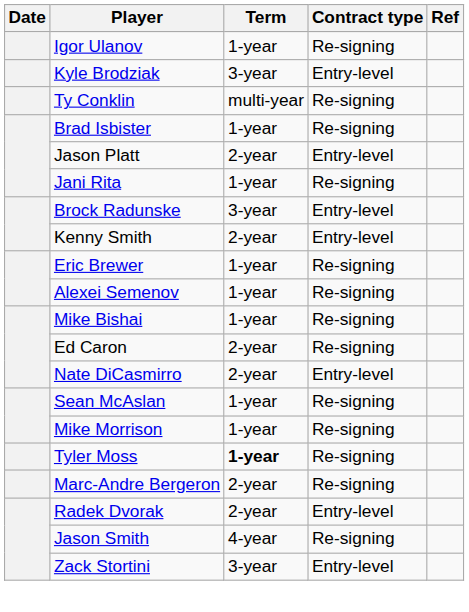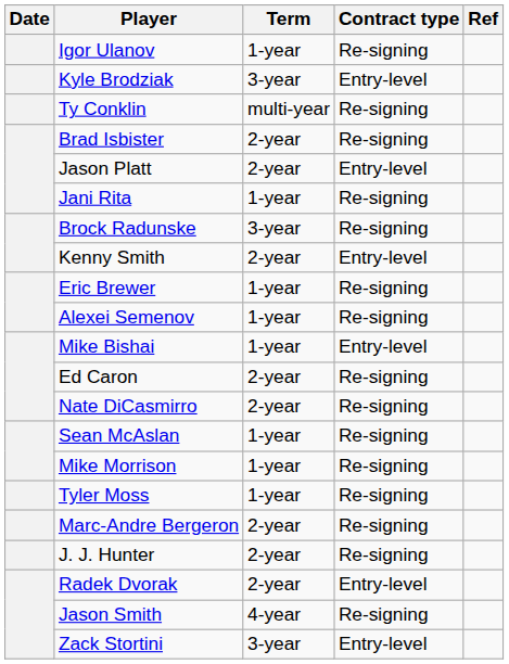 <table class="wikitable plainrowheaders">
 <tr style="background:#ddd; text-align:center;">
 <th>Date</th>
 <th>Player</th>
 <th>Term</th>
 <th>Contract type</th>
 <th>Ref</th>
 </tr>
 <tr>
 <th scope="row"></th>
 <td><a href='#'>Igor Ulanov</a></td>
 <td>1-year</td>
 <td>Re-signing</td>
 <td></td>
 </tr>
 <tr>
 <th scope="row"></th>
 <td><a href='#'>Kyle Brodziak</a></td>
 <td>3-year</td>
 <td>Entry-level</td>
 <td></td>
 </tr>
 <tr>
 <th scope="row"></th>
 <td><a href='#'>Ty Conklin</a></td>
 <td>multi-year</td>
 <td>Re-signing</td>
 <td></td>
 </tr>
 <tr>
 <th scope="row" rowspan=3></th>
 <td><a href='#'>Brad Isbister</a></td>
-<td>1-year</td>
+<td>2-year</td>
 <td>Re-signing</td>
 <td></td>
 </tr>
 <tr>
 <td>Jason Platt</td>
 <td>2-year</td>
 <td>Entry-level</td>
 <td></td>
 </tr>
 <tr>
 <td><a href='#'>Jani Rita</a></td>
 <td>1-year</td>
 <td>Re-signing</td>
 <td></td>
 </tr>
 <tr>
 <th scope="row" rowspan=2></th>
 <td><a href='#'>Brock Radunske</a></td>
 <td>3-year</td>
-<td>Entry-level</td>
+<td>Re-signing</td>
 <td></td>
 </tr>
 <tr>
 <td>Kenny Smith</td>
 <td>2-year</td>
 <td>Entry-level</td>
 <td></td>
 </tr>
 <tr>
 <th scope="row" rowspan=2></th>
 <td><a href='#'>Eric Brewer</a></td>
 <td>1-year</td>
 <td>Re-signing</td>
 <td></td>
 </tr>
 <tr>
 <td><a href='#'>Alexei Semenov</a></td>
 <td>1-year</td>
 <td>Re-signing</td>
 <td></td>
 </tr>
 <tr>
 <th scope="row" rowspan=3></th>
 <td><a href='#'>Mike Bishai</a></td>
 <td>1-year</td>
-<td>Re-signing</td>
+<td>Entry-level</td>
 <td></td>
 </tr>
 <tr>
 <td>Ed Caron</td>
 <td>2-year</td>
 <td>Re-signing</td>
 <td></td>
 </tr>
 <tr>
 <td><a href='#'>Nate DiCasmirro</a></td>
 <td>2-year</td>
-<td>Entry-level</td>
+<td>Re-signing</td>
 <td></td>
 </tr>
 <tr>
 <th scope="row" rowspan=2></th>
 <td><a href='#'>Sean McAslan</a></td>
 <td>1-year</td>
 <td>Re-signing</td>
 <td></td>
 </tr>
 <tr>
 <td><a href='#'>Mike Morrison</a></td>
 <td>1-year</td>
 <td>Re-signing</td>
 <td></td>
 </tr>
 <tr>
 <th scope="row"></th>
 <td><a href='#'>Tyler Moss</a></td>
-<td><strong>1-year</strong></td>
+<td>1-year</td>
 <td>Re-signing</td>
 <td></td>
 </tr>
 <tr>
 <th scope="row"></th>
 <td><a href='#'>Marc-Andre Bergeron</a></td>
+<td>2-year</td>
+<td>Re-signing</td>
+<td></td>
+</tr>
+<tr>
+<th scope="row"></th>
+<td>J. J. Hunter</td>
 <td>2-year</td>
 <td>Re-signing</td>
 <td></td>
 </tr>
 <tr>
 <th scope="row" rowspan=3></th>
 <td><a href='#'>Radek Dvorak</a></td>
 <td>2-year</td>
 <td>Entry-level</td>
 <td></td>
 </tr>
 <tr>
 <td><a href='#'>Jason Smith</a></td>
 <td>4-year</td>
 <td>Re-signing</td>
 <td></td>
 </tr>
 <tr>
 <td><a href='#'>Zack Stortini</a></td>
 <td>3-year</td>
 <td>Entry-level</td>
 <td></td>
 </tr>
 </table>
